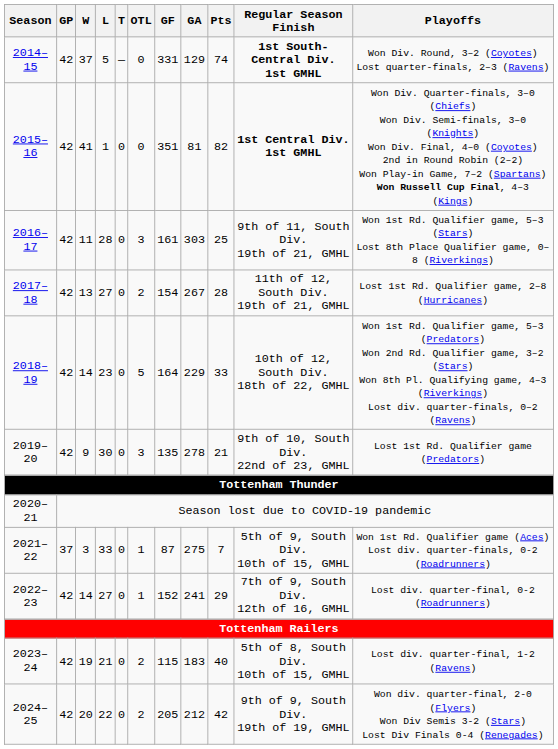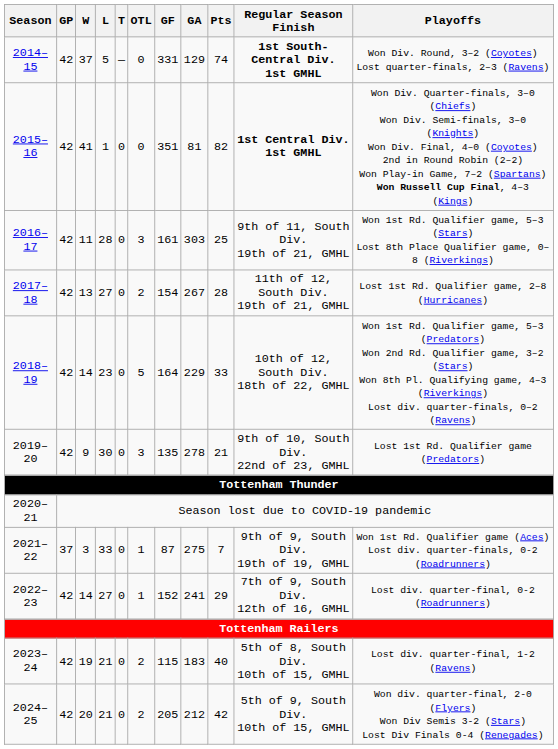 <table class="wikitable" style="text-align:center">
 <tr>
 <th>Season</th>
 <th>GP</th>
 <th>W</th>
 <th>L</th>
 <th>T</th>
 <th>OTL</th>
 <th>GF</th>
 <th>GA</th>
 <th>Pts</th>
 <th>Regular Season Finish</th>
 <th>Playoffs</th>
 </tr>
 <tr>
 <td><a href='#'>2014–15</a></td>
 <td>42</td>
 <td>37</td>
 <td>5</td>
 <td>—</td>
 <td>0</td>
 <td>331</td>
 <td>129</td>
 <td>74</td>
 <td><strong>1st South-Central Div.</strong><br><strong>1st GMHL</strong></td>
 <td><small>Won Div. Round, 3–2 (<a href='#'>Coyotes</a>)<br>Lost quarter-finals, 2–3 (<a href='#'>Ravens</a>)</small></td>
 </tr>
 <tr>
 <td><a href='#'>2015–16</a></td>
 <td>42</td>
 <td>41</td>
 <td>1</td>
 <td>0</td>
 <td>0</td>
 <td>351</td>
 <td>81</td>
 <td>82</td>
 <td><strong>1st Central Div.</strong><br><strong>1st GMHL</strong></td>
 <td><small>Won Div. Quarter-finals, 3–0 (<a href='#'>Chiefs</a>)<br>Won Div. Semi-finals, 3–0 (<a href='#'>Knights</a>)<br>Won Div. Final, 4–0 (<a href='#'>Coyotes</a>)<br>2nd in Round Robin (2–2)<br>Won Play-in Game, 7–2 (<a href='#'>Spartans</a>)<br><strong>Won Russell Cup Final</strong>, 4–3 (<a href='#'>Kings</a>)</small></td>
 </tr>
 <tr>
 <td><a href='#'>2016–17</a></td>
 <td>42</td>
 <td>11</td>
 <td>28</td>
 <td>0</td>
 <td>3</td>
 <td>161</td>
 <td>303</td>
 <td>25</td>
 <td>9th of 11, South Div.<br>19th of 21, GMHL</td>
 <td><small>Won 1st Rd. Qualifier game, 5–3 (<a href='#'>Stars</a>)<br>Lost 8th Place Qualifier game, 0–8 (<a href='#'>Riverkings</a>)</small></td>
 </tr>
 <tr>
 <td><a href='#'>2017–18</a></td>
 <td>42</td>
 <td>13</td>
 <td>27</td>
 <td>0</td>
 <td>2</td>
 <td>154</td>
 <td>267</td>
 <td>28</td>
 <td>11th of 12, South Div.<br>19th of 21, GMHL</td>
 <td><small>Lost 1st Rd. Qualifier game, 2–8 (<a href='#'>Hurricanes</a>)</small></td>
 </tr>
 <tr>
 <td><a href='#'>2018–19</a></td>
 <td>42</td>
 <td>14</td>
 <td>23</td>
 <td>0</td>
 <td>5</td>
 <td>164</td>
 <td>229</td>
 <td>33</td>
 <td>10th of 12, South Div.<br>18th of 22, GMHL</td>
 <td><small>Won 1st Rd. Qualifier game, 5–3 (<a href='#'>Predators</a>)<br>Won 2nd Rd. Qualifier game, 3–2 (<a href='#'>Stars</a>)<br>Won 8th Pl. Qualifying game, 4–3 (<a href='#'>Riverkings</a>)<br>Lost div. quarter-finals, 0–2 (<a href='#'>Ravens</a>)</small></td>
 </tr>
 <tr>
 <td>2019–20</td>
 <td>42</td>
 <td>9</td>
 <td>30</td>
 <td>0</td>
 <td>3</td>
 <td>135</td>
 <td>278</td>
 <td>21</td>
 <td>9th of 10, South Div.<br>22nd of 23, GMHL</td>
 <td><small>Lost 1st Rd. Qualifier game (<a href='#'>Predators</a>)</small></td>
 </tr>
 <tr>
 </tr>
 <tr align="center"  bgcolor="black"  style="color:#FFFFFF">
 <td colspan=11><strong>Tottenham Thunder</strong></td>
 </tr>
 <tr>
 <td>2020–21</td>
 <td colspan=10>Season lost due to COVID-19 pandemic</td>
 </tr>
 <tr>
 <td>2021–22</td>
 <td>37</td>
 <td>3</td>
 <td>33</td>
 <td>0</td>
 <td>1</td>
 <td>87</td>
 <td>275</td>
 <td>7</td>
-<td>5th of 9, South Div.<br>10th of 15, GMHL</td>
+<td>9th of 9, South Div.<br>19th of 19, GMHL</td>
 <td><small>Won 1st Rd. Qualifier game (<a href='#'>Aces</a>)<br>Lost div. quarter-finals, 0-2 (<a href='#'>Roadrunners</a>)</small></td>
 </tr>
 <tr>
 <td>2022–23</td>
 <td>42</td>
 <td>14</td>
 <td>27</td>
 <td>0</td>
 <td>1</td>
 <td>152</td>
 <td>241</td>
 <td>29</td>
 <td>7th of 9, South Div.<br>12th of 16, GMHL</td>
 <td><small>Lost div. quarter-final, 0-2 (<a href='#'>Roadrunners</a>)</small></td>
 </tr>
 <tr>
 </tr>
 <tr align="center"  bgcolor="red"  style="color:#FFFFFF">
 <td colspan=11><strong>Tottenham Railers</strong></td>
 </tr>
 <tr>
 <td>2023–24</td>
 <td>42</td>
 <td>19</td>
 <td>21</td>
 <td>0</td>
 <td>2</td>
 <td>115</td>
 <td>183</td>
 <td>40</td>
 <td>5th of 8, South Div.<br>10th of 15, GMHL</td>
 <td><small>Lost div. quarter-final, 1-2 (<a href='#'>Ravens</a>)</small></td>
 </tr>
 <tr>
 <td>2024–25</td>
 <td>42</td>
 <td>20</td>
-<td>22</td>
+<td>21</td>
 <td>0</td>
 <td>2</td>
 <td>205</td>
 <td>212</td>
 <td>42</td>
-<td>9th of 9, South Div.<br>19th of 19, GMHL</td>
+<td>5th of 9, South Div.<br>10th of 15, GMHL</td>
 <td><small>Won div. quarter-final, 2-0 (<a href='#'>Flyers</a>)<br>Won Div Semis 3-2 (<a href='#'>Stars</a>)<br>Lost Div Finals 0-4 (<a href='#'>Renegades</a>)</small></td>
 </tr>
 </table>
